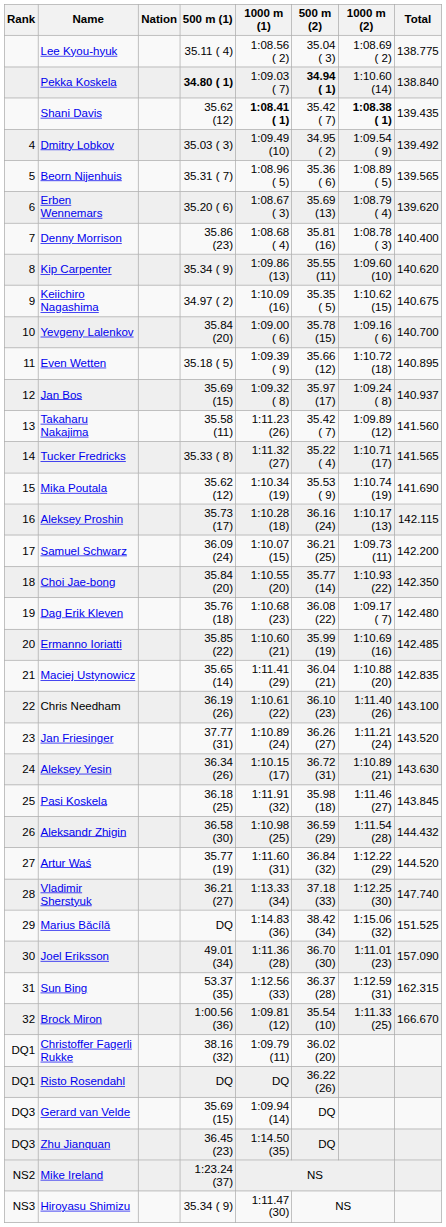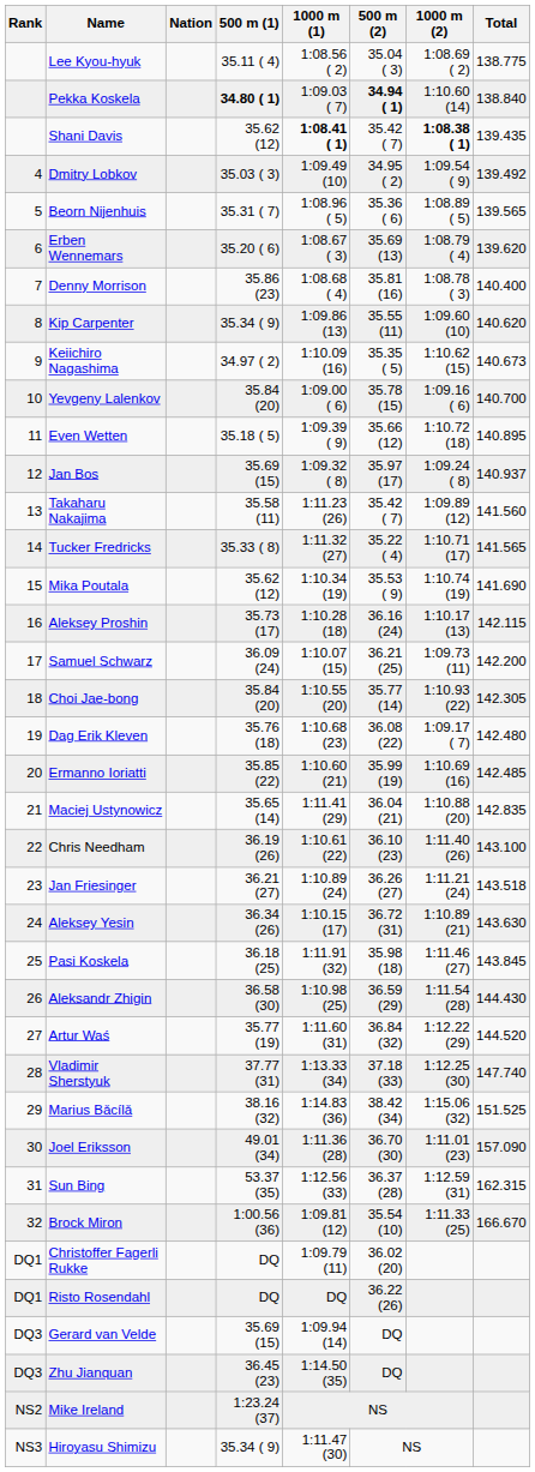 <table class="wikitable sortable" style="text-align:center">
 <tr>
 <th>Rank</th>
 <th>Name</th>
 <th>Nation</th>
 <th>500 m (1)</th>
 <th>1000 m (1)</th>
 <th>500 m (2)</th>
 <th>1000 m (2)</th>
 <th>Total</th>
 </tr>
 <tr align="right">
 <td></td>
 <td align="left"><a href='#'>Lee Kyou-hyuk</a></td>
 <td align="left"></td>
 <td>35.11 ( 4)</td>
 <td>1:08.56 ( 2)</td>
 <td>35.04 ( 3)</td>
 <td>1:08.69 ( 2)</td>
 <td>138.775</td>
 </tr>
 <tr align="right" bgcolor="#EFEFEF">
 <td></td>
 <td align="left"><a href='#'>Pekka Koskela</a></td>
 <td align="left"></td>
 <td><strong>34.80 ( 1)</strong></td>
 <td>1:09.03 ( 7)</td>
 <td><strong>34.94 ( 1)</strong></td>
 <td>1:10.60 (14)</td>
 <td>138.840</td>
 </tr>
 <tr align="right">
 <td></td>
 <td align="left"><a href='#'>Shani Davis</a></td>
 <td align="left"></td>
 <td>35.62 (12)</td>
 <td><strong>1:08.41 ( 1)</strong></td>
 <td>35.42 ( 7)</td>
 <td><strong>1:08.38 ( 1)</strong></td>
 <td>139.435</td>
 </tr>
 <tr align="right" bgcolor="#EFEFEF">
 <td>4</td>
 <td align="left"><a href='#'>Dmitry Lobkov</a></td>
 <td align="left"></td>
 <td>35.03 ( 3)</td>
 <td>1:09.49 (10)</td>
 <td>34.95 ( 2)</td>
 <td>1:09.54 ( 9)</td>
 <td>139.492</td>
 </tr>
 <tr align="right">
 <td>5</td>
 <td align="left"><a href='#'>Beorn Nijenhuis</a></td>
 <td align="left"></td>
 <td>35.31 ( 7)</td>
 <td>1:08.96 ( 5)</td>
 <td>35.36 ( 6)</td>
 <td>1:08.89 ( 5)</td>
 <td>139.565</td>
 </tr>
 <tr align="right" bgcolor="#EFEFEF">
 <td>6</td>
 <td align="left"><a href='#'>Erben Wennemars</a></td>
 <td align="left"></td>
 <td>35.20 ( 6)</td>
 <td>1:08.67 ( 3)</td>
 <td>35.69 (13)</td>
 <td>1:08.79 ( 4)</td>
 <td>139.620</td>
 </tr>
 <tr align="right">
 <td>7</td>
 <td align="left"><a href='#'>Denny Morrison</a></td>
 <td align="left"></td>
 <td>35.86 (23)</td>
 <td>1:08.68 ( 4)</td>
 <td>35.81 (16)</td>
 <td>1:08.78 ( 3)</td>
 <td>140.400</td>
 </tr>
 <tr align="right" bgcolor="#EFEFEF">
 <td>8</td>
 <td align="left"><a href='#'>Kip Carpenter</a></td>
 <td align="left"></td>
 <td>35.34 ( 9)</td>
 <td>1:09.86 (13)</td>
 <td>35.55 (11)</td>
 <td>1:09.60 (10)</td>
 <td>140.620</td>
 </tr>
 <tr align="right">
 <td>9</td>
 <td align="left"><a href='#'>Keiichiro Nagashima</a></td>
 <td align="left"></td>
 <td>34.97 ( 2)</td>
 <td>1:10.09 (16)</td>
 <td>35.35 ( 5)</td>
 <td>1:10.62 (15)</td>
-<td>140.675</td>
+<td>140.673</td>
 </tr>
 <tr align="right" bgcolor="#EFEFEF">
 <td>10</td>
 <td align="left"><a href='#'>Yevgeny Lalenkov</a></td>
 <td align="left"></td>
 <td>35.84 (20)</td>
 <td>1:09.00 ( 6)</td>
 <td>35.78 (15)</td>
 <td>1:09.16 ( 6)</td>
 <td>140.700</td>
 </tr>
 <tr align="right">
 <td>11</td>
 <td align="left"><a href='#'>Even Wetten</a></td>
 <td align="left"></td>
 <td>35.18 ( 5)</td>
 <td>1:09.39 ( 9)</td>
 <td>35.66 (12)</td>
 <td>1:10.72 (18)</td>
 <td>140.895</td>
 </tr>
 <tr align="right" bgcolor="#EFEFEF">
 <td>12</td>
 <td align="left"><a href='#'>Jan Bos</a></td>
 <td align="left"></td>
 <td>35.69 (15)</td>
 <td>1:09.32 ( 8)</td>
 <td>35.97 (17)</td>
 <td>1:09.24 ( 8)</td>
 <td>140.937</td>
 </tr>
 <tr align="right">
 <td>13</td>
 <td align="left"><a href='#'>Takaharu Nakajima</a></td>
 <td align="left"></td>
 <td>35.58 (11)</td>
 <td>1:11.23 (26)</td>
 <td>35.42 ( 7)</td>
 <td>1:09.89 (12)</td>
 <td>141.560</td>
 </tr>
 <tr align="right"  bgcolor="#EFEFEF">
 <td>14</td>
 <td align="left"><a href='#'>Tucker Fredricks</a></td>
 <td align="left"></td>
 <td>35.33 ( 8)</td>
 <td>1:11.32 (27)</td>
 <td>35.22 ( 4)</td>
 <td>1:10.71 (17)</td>
 <td>141.565</td>
 </tr>
 <tr align="right">
 <td>15</td>
 <td align="left"><a href='#'>Mika Poutala</a></td>
 <td align="left"></td>
 <td>35.62 (12)</td>
 <td>1:10.34 (19)</td>
 <td>35.53 ( 9)</td>
 <td>1:10.74 (19)</td>
 <td>141.690</td>
 </tr>
 <tr align="right" bgcolor="#EFEFEF">
 <td>16</td>
 <td align="left"><a href='#'>Aleksey Proshin</a></td>
 <td align="left"></td>
 <td>35.73 (17)</td>
 <td>1:10.28 (18)</td>
 <td>36.16 (24)</td>
 <td>1:10.17 (13)</td>
 <td>142.115</td>
 </tr>
 <tr align="right">
 <td>17</td>
 <td align="left"><a href='#'>Samuel Schwarz</a></td>
 <td align="left"></td>
 <td>36.09 (24)</td>
 <td>1:10.07 (15)</td>
 <td>36.21 (25)</td>
 <td>1:09.73 (11)</td>
 <td>142.200</td>
 </tr>
 <tr align="right" bgcolor="#EFEFEF">
 <td>18</td>
 <td align="left"><a href='#'>Choi Jae-bong</a></td>
 <td align="left"></td>
 <td>35.84 (20)</td>
 <td>1:10.55 (20)</td>
 <td>35.77 (14)</td>
 <td>1:10.93 (22)</td>
-<td>142.350</td>
+<td>142.305</td>
 </tr>
 <tr align="right">
 <td>19</td>
 <td align="left"><a href='#'>Dag Erik Kleven</a></td>
 <td align="left"></td>
 <td>35.76 (18)</td>
 <td>1:10.68 (23)</td>
 <td>36.08 (22)</td>
 <td>1:09.17 ( 7)</td>
 <td>142.480</td>
 </tr>
 <tr align="right"  bgcolor="#EFEFEF">
 <td>20</td>
 <td align="left"><a href='#'>Ermanno Ioriatti</a></td>
 <td align="left"></td>
 <td>35.85 (22)</td>
 <td>1:10.60 (21)</td>
 <td>35.99 (19)</td>
 <td>1:10.69 (16)</td>
 <td>142.485</td>
 </tr>
 <tr align="right">
 <td>21</td>
 <td align="left"><a href='#'>Maciej Ustynowicz</a></td>
 <td align="left"></td>
 <td>35.65 (14)</td>
 <td>1:11.41 (29)</td>
 <td>36.04 (21)</td>
 <td>1:10.88 (20)</td>
 <td>142.835</td>
 </tr>
 <tr align="right" bgcolor="#EFEFEF">
 <td>22</td>
 <td align="left">Chris Needham</td>
 <td align="left"></td>
 <td>36.19 (26)</td>
 <td>1:10.61 (22)</td>
 <td>36.10 (23)</td>
 <td>1:11.40 (26)</td>
 <td>143.100</td>
 </tr>
 <tr align="right">
 <td>23</td>
 <td align="left"><a href='#'>Jan Friesinger</a></td>
 <td align="left"></td>
-<td>37.77 (31)</td>
+<td>36.21 (27)</td>
 <td>1:10.89 (24)</td>
 <td>36.26 (27)</td>
 <td>1:11.21 (24)</td>
-<td>143.520</td>
+<td>143.518</td>
 </tr>
 <tr align="right" bgcolor="#EFEFEF">
 <td>24</td>
 <td align="left"><a href='#'>Aleksey Yesin</a></td>
 <td align="left"></td>
 <td>36.34 (26)</td>
 <td>1:10.15 (17)</td>
 <td>36.72 (31)</td>
 <td>1:10.89 (21)</td>
 <td>143.630</td>
 </tr>
 <tr align="right">
 <td>25</td>
 <td align="left"><a href='#'>Pasi Koskela</a></td>
 <td align="left"></td>
 <td>36.18 (25)</td>
 <td>1:11.91 (32)</td>
 <td>35.98 (18)</td>
 <td>1:11.46 (27)</td>
 <td>143.845</td>
 </tr>
 <tr align="right" bgcolor="#EFEFEF">
 <td>26</td>
 <td align="left"><a href='#'>Aleksandr Zhigin</a></td>
 <td align="left"></td>
 <td>36.58 (30)</td>
 <td>1:10.98 (25)</td>
 <td>36.59 (29)</td>
 <td>1:11.54 (28)</td>
-<td>144.432</td>
+<td>144.430</td>
 </tr>
 <tr align="right">
 <td>27</td>
 <td align="left"><a href='#'>Artur Waś</a></td>
 <td align="left"></td>
 <td>35.77 (19)</td>
 <td>1:11.60 (31)</td>
 <td>36.84 (32)</td>
 <td>1:12.22 (29)</td>
 <td>144.520</td>
 </tr>
 <tr align="right" bgcolor="#EFEFEF">
 <td>28</td>
 <td align="left"><a href='#'>Vladimir Sherstyuk</a></td>
 <td align="left"></td>
-<td>36.21 (27)</td>
+<td>37.77 (31)</td>
 <td>1:13.33 (34)</td>
 <td>37.18 (33)</td>
 <td>1:12.25 (30)</td>
 <td>147.740</td>
 </tr>
 <tr align="right">
 <td>29</td>
 <td align="left"><a href='#'>Marius Bǎcílǎ</a></td>
 <td align="left"></td>
-<td>DQ</td>
+<td>38.16 (32)</td>
 <td>1:14.83 (36)</td>
 <td>38.42 (34)</td>
 <td>1:15.06 (32)</td>
 <td>151.525</td>
 </tr>
 <tr align="right" bgcolor="#EFEFEF">
 <td>30</td>
 <td align="left"><a href='#'>Joel Eriksson</a></td>
 <td align="left"></td>
 <td>49.01 (34)</td>
 <td>1:11.36 (28)</td>
 <td>36.70 (30)</td>
 <td>1:11.01 (23)</td>
 <td>157.090</td>
 </tr>
 <tr align="right">
 <td>31</td>
 <td align="left"><a href='#'>Sun Bing</a></td>
 <td align="left"></td>
 <td>53.37 (35)</td>
 <td>1:12.56 (33)</td>
 <td>36.37 (28)</td>
 <td>1:12.59 (31)</td>
 <td>162.315</td>
 </tr>
 <tr align="right"    bgcolor="#EFEFEF">
 <td>32</td>
 <td align="left"><a href='#'>Brock Miron</a></td>
 <td align="left"></td>
 <td>1:00.56 (36)</td>
 <td>1:09.81 (12)</td>
 <td>35.54 (10)</td>
 <td>1:11.33 (25)</td>
 <td>166.670</td>
 </tr>
 <tr align="right">
 <td>DQ1</td>
 <td align="left"><a href='#'>Christoffer Fagerli Rukke</a></td>
 <td align="left"></td>
-<td>38.16 (32)</td>
+<td>DQ</td>
 <td>1:09.79 (11)</td>
 <td>36.02 (20)</td>
 <td></td>
 <td></td>
 </tr>
 <tr align="right" bgcolor="#EFEFEF">
 <td>DQ1</td>
 <td align="left"><a href='#'>Risto Rosendahl</a></td>
 <td align="left"></td>
 <td>DQ</td>
 <td>DQ</td>
 <td>36.22 (26)</td>
 <td></td>
 <td></td>
 </tr>
 <tr align="right">
 <td>DQ3</td>
 <td align="left"><a href='#'>Gerard van Velde</a></td>
 <td align="left"></td>
 <td>35.69 (15)</td>
 <td>1:09.94 (14)</td>
 <td>DQ</td>
 <td></td>
 <td></td>
 </tr>
 <tr align="right"  bgcolor="#EFEFEF">
 <td>DQ3</td>
 <td align="left"><a href='#'>Zhu Jianquan</a></td>
 <td align="left"></td>
 <td>36.45 (23)</td>
 <td>1:14.50 (35)</td>
 <td>DQ</td>
 <td></td>
 <td></td>
 </tr>
 <tr align="right" bgcolor="#EFEFEF">
 <td>NS2</td>
 <td align="left"><a href='#'>Mike Ireland</a></td>
 <td align="left"></td>
 <td>1:23.24 (37)</td>
 <td colspan="3" align="center">NS</td>
 <td></td>
 </tr>
 <tr align="right">
 <td>NS3</td>
 <td align="left"><a href='#'>Hiroyasu Shimizu</a></td>
 <td align="left"></td>
 <td>35.34 ( 9)</td>
 <td>1:11.47 (30)</td>
 <td colspan="2" align="center">NS</td>
 <td></td>
 </tr>
 </table>
